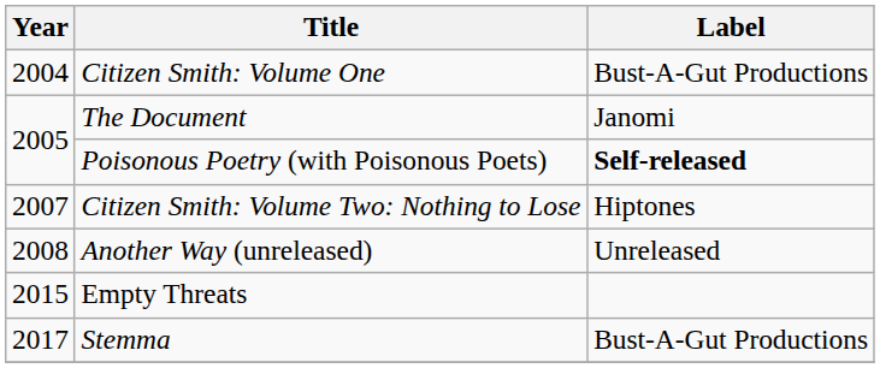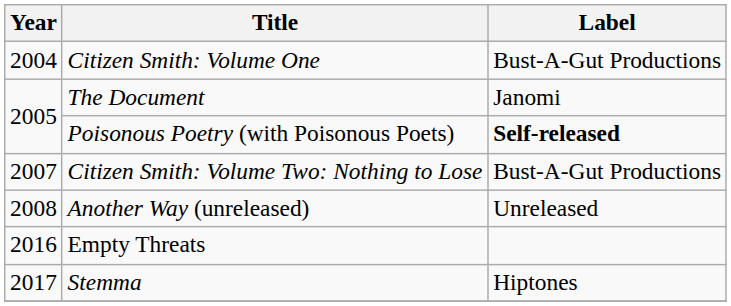 <table class="wikitable">
 <tr>
 <th>Year</th>
 <th>Title</th>
 <th>Label</th>
 </tr>
 <tr>
 <td>2004</td>
 <td><em>Citizen Smith: Volume One</em></td>
 <td>Bust-A-Gut Productions</td>
 </tr>
 <tr>
 <td rowspan=2>2005</td>
 <td><em>The Document</em></td>
 <td>Janomi</td>
 </tr>
 <tr>
 <td><em>Poisonous Poetry</em> (with Poisonous Poets)</td>
 <td><strong>Self-released</strong></td>
 </tr>
 <tr>
 <td>2007</td>
 <td><em>Citizen Smith: Volume Two: Nothing to Lose</em></td>
-<td>Hiptones</td>
+<td>Bust-A-Gut Productions</td>
 </tr>
 <tr>
 <td>2008</td>
 <td><em>Another Way</em> (unreleased)</td>
 <td>Unreleased</td>
 </tr>
 <tr>
-<td>2015</td>
+<td>2016</td>
 <td>Empty Threats</td>
 <td></td>
 </tr>
 <tr>
 <td>2017</td>
 <td><em>Stemma</em></td>
-<td>Bust-A-Gut Productions</td>
+<td>Hiptones</td>
 </tr>
 <tr>
 </tr>
 </table>
